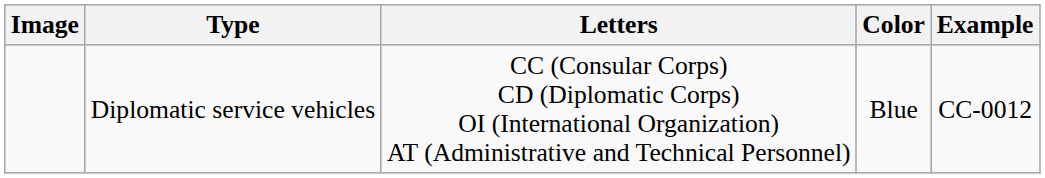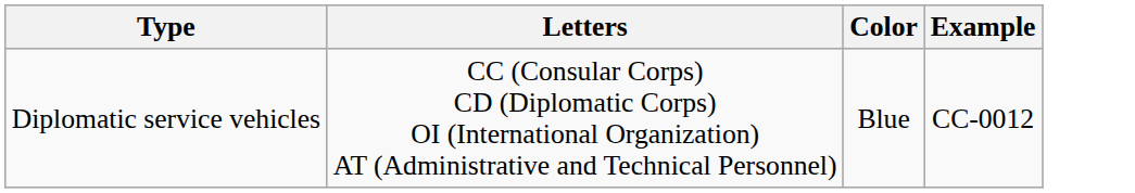 <table class="wikitable">
 <tr>
-<th>Image</th>
 <th>Type</th>
 <th>Letters</th>
 <th>Color</th>
 <th>Example</th>
 </tr>
 <tr align="center">
-<td></td>
 <td align="left">Diplomatic service vehicles</td>
 <td>CC (Consular Corps)<br>CD (Diplomatic Corps)<br>OI (International Organization)<br>AT (Administrative and Technical Personnel)</td>
 <td>Blue</td>
 <td>CC-0012</td>
 </tr>
 </table>
